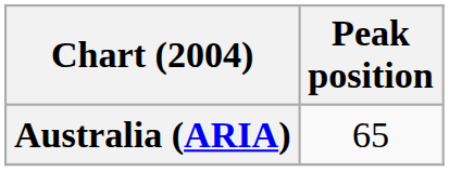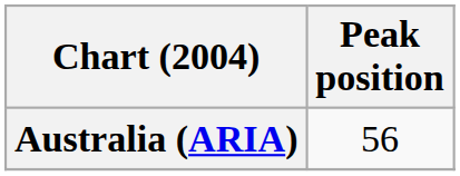 <table class="wikitable sortable plainrowheaders" style="text-align:center">
 <tr>
 <th scope="col">Chart (2004)</th>
 <th scope="col">Peak<br>position</th>
 </tr>
 <tr>
 <th scope="row">Australia (<a href='#'>ARIA</a>)</th>
-<td>65</td>
+<td>56</td>
 </tr>
 <tr>
 </tr>
 <tr>
 </tr>
 </table>
